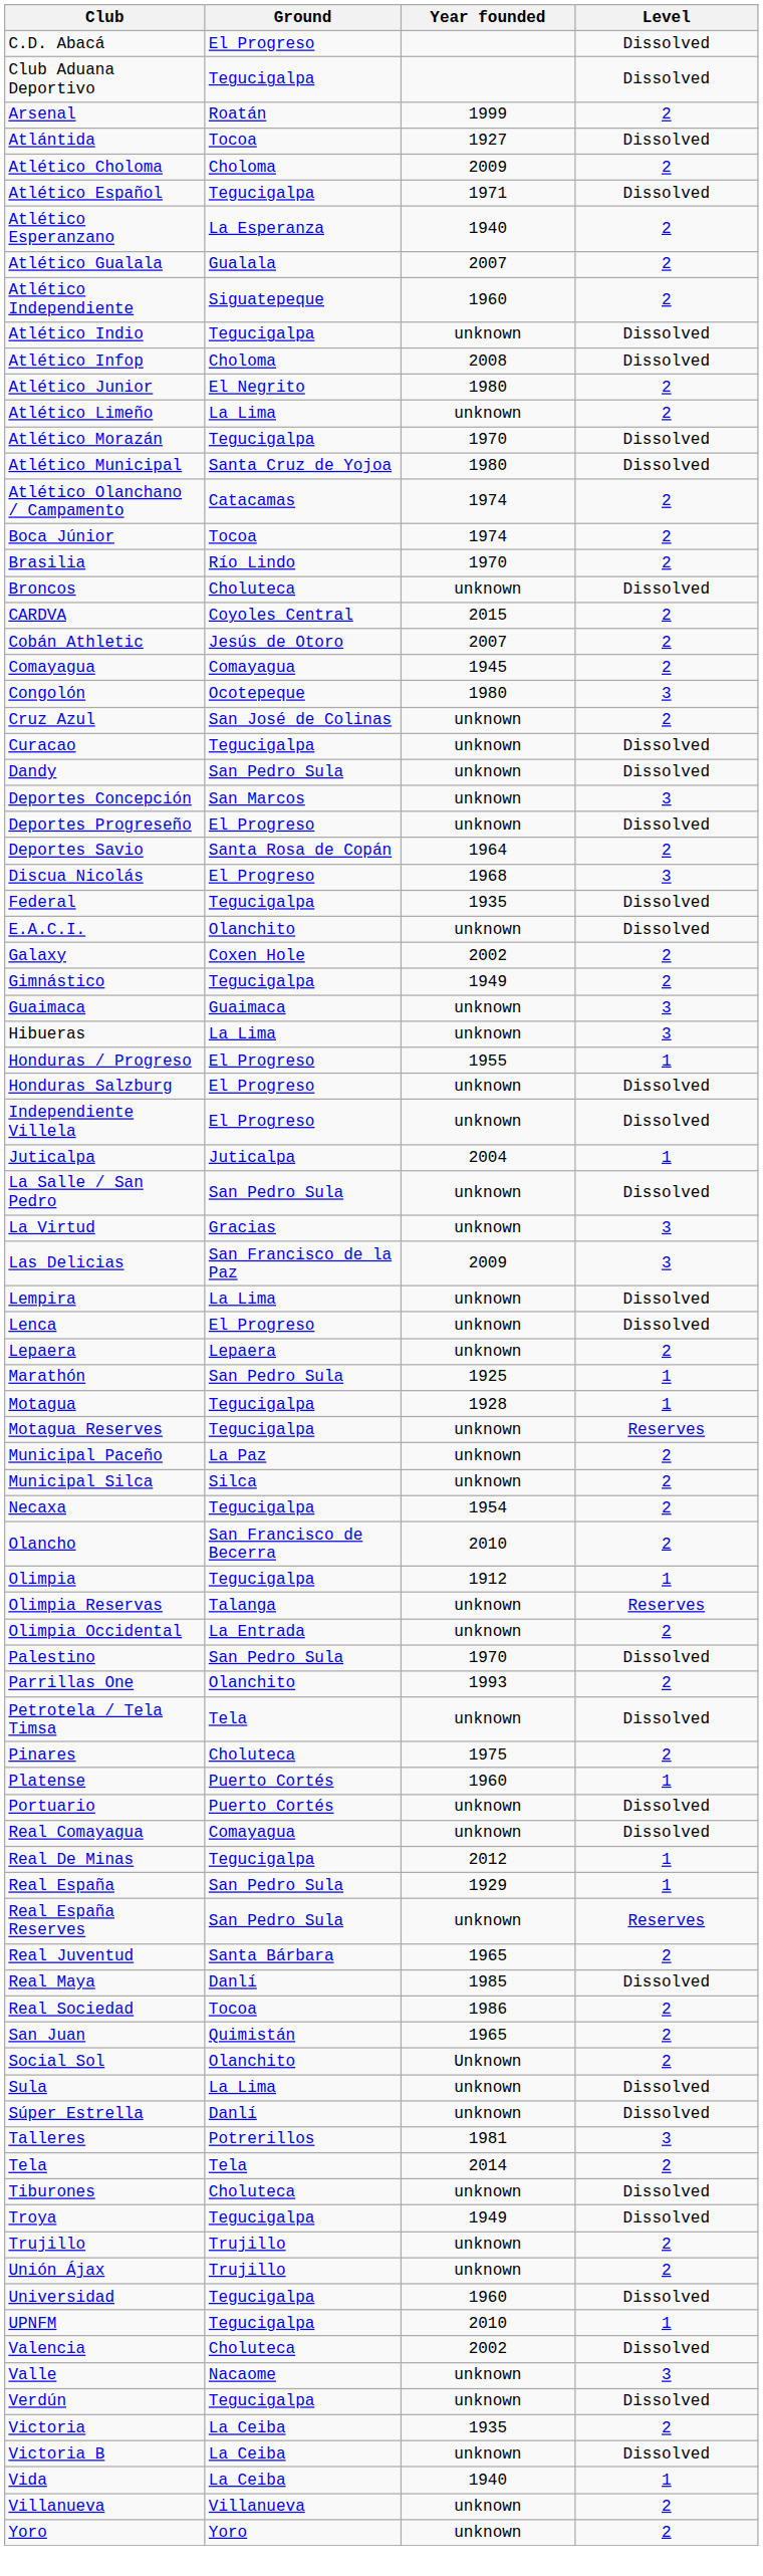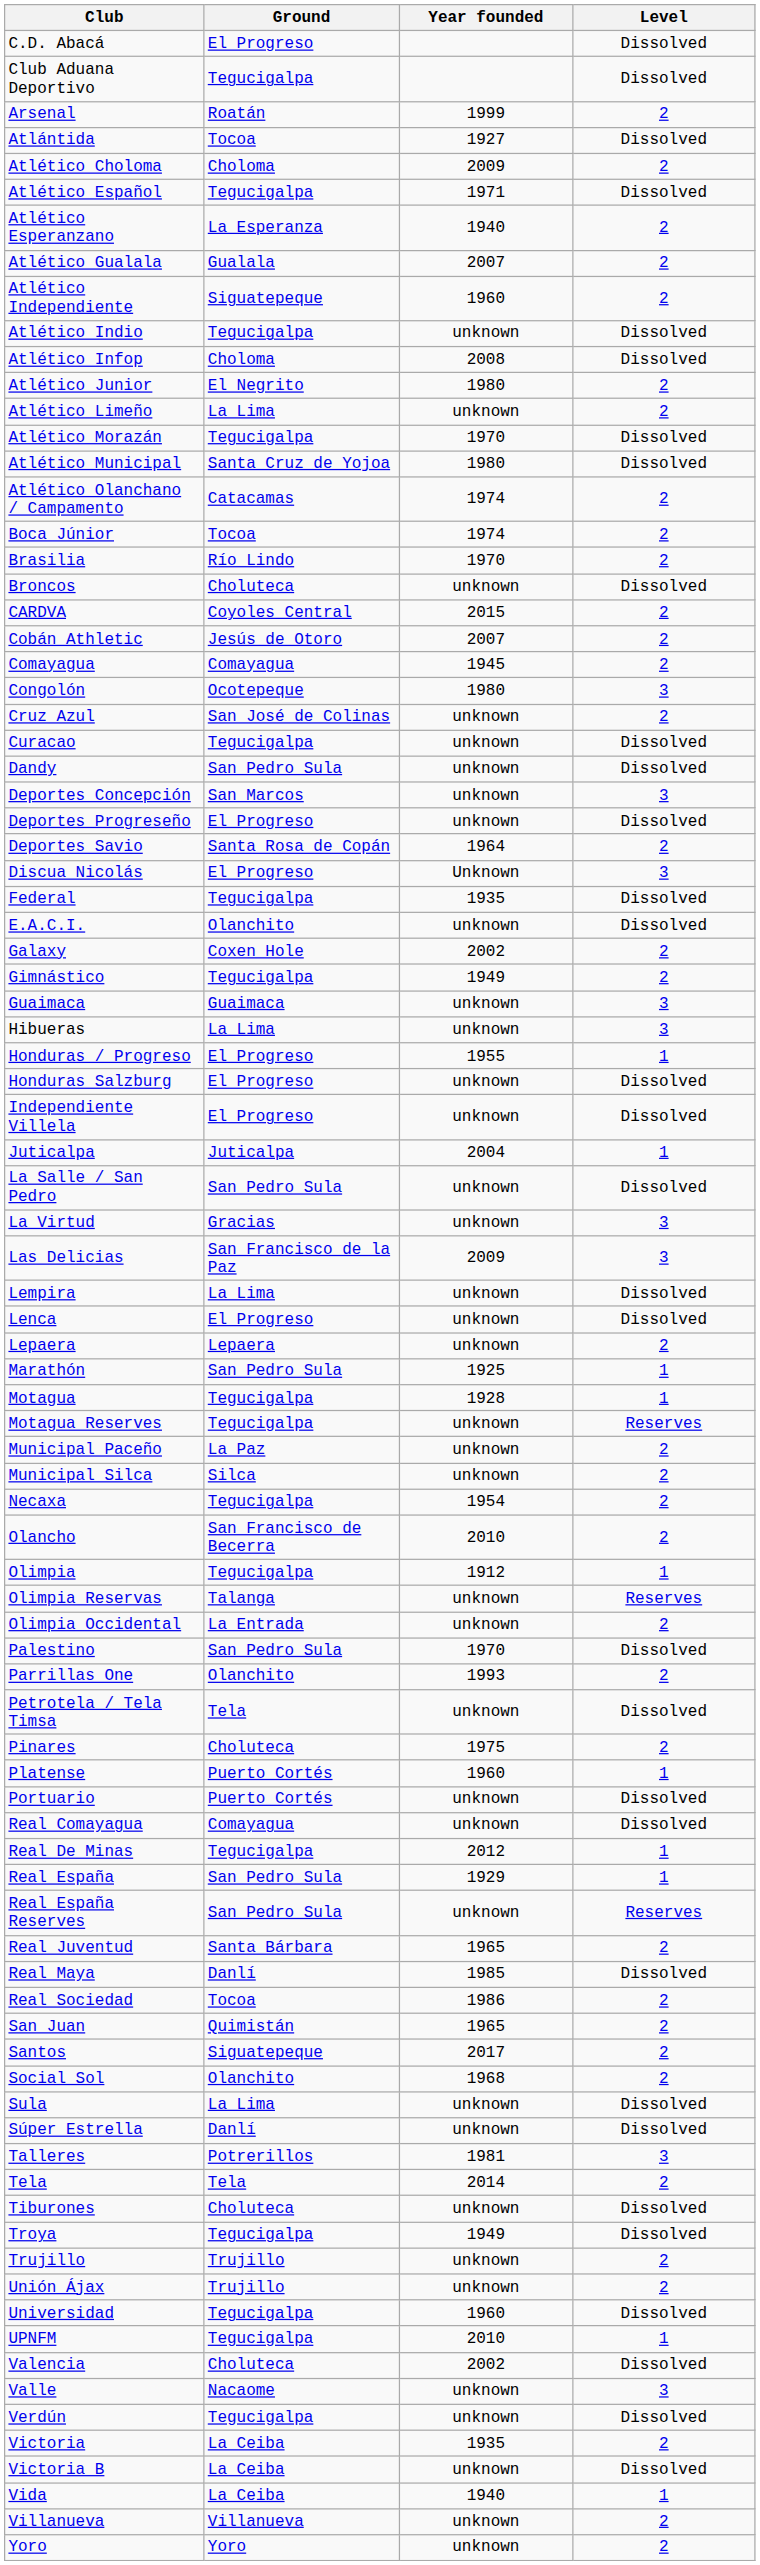 <table class="wikitable sortable" border="1">
 <tr>
 <th width="200">Club</th>
 <th width="200">Ground</th>
 <th width="200">Year founded</th>
 <th width="200">Level</th>
 </tr>
 <tr>
 <td>C.D. Abacá</td>
 <td><a href='#'>El Progreso</a></td>
 <td align="center"></td>
 <td align="center">Dissolved</td>
 </tr>
 <tr>
 <td>Club Aduana Deportivo</td>
 <td><a href='#'>Tegucigalpa</a></td>
 <td align="center"></td>
 <td align="center">Dissolved</td>
 </tr>
 <tr>
 <td><a href='#'>Arsenal</a></td>
 <td><a href='#'>Roatán</a></td>
 <td align="center">1999</td>
 <td align="center"><a href='#'>2</a></td>
 </tr>
 <tr>
 <td><a href='#'>Atlántida</a></td>
 <td><a href='#'>Tocoa</a></td>
 <td align="center">1927</td>
 <td align="center">Dissolved</td>
 </tr>
 <tr>
 <td><a href='#'>Atlético Choloma</a></td>
 <td><a href='#'>Choloma</a></td>
 <td align="center">2009</td>
 <td align="center"><a href='#'>2</a></td>
 </tr>
 <tr>
 <td><a href='#'>Atlético Español</a></td>
 <td><a href='#'>Tegucigalpa</a></td>
 <td align="center">1971</td>
 <td align="center">Dissolved</td>
 </tr>
 <tr>
 <td><a href='#'>Atlético Esperanzano</a></td>
 <td><a href='#'>La Esperanza</a></td>
 <td align="center">1940</td>
 <td align="center"><a href='#'>2</a></td>
 </tr>
 <tr>
 <td><a href='#'>Atlético Gualala</a></td>
 <td><a href='#'>Gualala</a></td>
 <td align="center">2007</td>
 <td align="center"><a href='#'>2</a></td>
 </tr>
 <tr>
 <td><a href='#'>Atlético Independiente</a></td>
 <td><a href='#'>Siguatepeque</a></td>
 <td align="center">1960</td>
 <td align="center"><a href='#'>2</a></td>
 </tr>
 <tr>
 <td><a href='#'>Atlético Indio</a></td>
 <td><a href='#'>Tegucigalpa</a></td>
 <td align="center">unknown</td>
 <td align="center">Dissolved</td>
 </tr>
 <tr>
 <td><a href='#'>Atlético Infop</a></td>
 <td><a href='#'>Choloma</a></td>
 <td align="center">2008</td>
 <td align="center">Dissolved</td>
 </tr>
 <tr>
 <td><a href='#'>Atlético Junior</a></td>
 <td><a href='#'>El Negrito</a></td>
 <td align="center">1980</td>
 <td align="center"><a href='#'>2</a></td>
 </tr>
 <tr>
 <td><a href='#'>Atlético Limeño</a></td>
 <td><a href='#'>La Lima</a></td>
 <td align="center">unknown</td>
 <td align="center"><a href='#'>2</a></td>
 </tr>
 <tr>
 <td><a href='#'>Atlético Morazán</a></td>
 <td><a href='#'>Tegucigalpa</a></td>
 <td align="center">1970</td>
 <td align="center">Dissolved</td>
 </tr>
 <tr>
 <td><a href='#'>Atlético Municipal</a></td>
 <td><a href='#'>Santa Cruz de Yojoa</a></td>
 <td align="center">1980</td>
 <td align="center">Dissolved</td>
 </tr>
 <tr>
 <td><a href='#'>Atlético Olanchano / Campamento</a></td>
 <td><a href='#'>Catacamas</a></td>
 <td align="center">1974</td>
 <td align="center"><a href='#'>2</a></td>
 </tr>
 <tr>
 <td><a href='#'>Boca Júnior</a></td>
 <td><a href='#'>Tocoa</a></td>
 <td align="center">1974</td>
 <td align="center"><a href='#'>2</a></td>
 </tr>
 <tr>
 <td><a href='#'>Brasilia</a></td>
 <td><a href='#'>Río Lindo</a></td>
 <td align="center">1970</td>
 <td align="center"><a href='#'>2</a></td>
 </tr>
 <tr>
 <td><a href='#'>Broncos</a></td>
 <td><a href='#'>Choluteca</a></td>
 <td align="center">unknown</td>
 <td align="center">Dissolved</td>
 </tr>
 <tr>
 <td><a href='#'>CARDVA</a></td>
 <td><a href='#'>Coyoles Central</a></td>
 <td align="center">2015</td>
 <td align="center"><a href='#'>2</a></td>
 </tr>
 <tr>
 <td><a href='#'>Cobán Athletic</a></td>
 <td><a href='#'>Jesús de Otoro</a></td>
 <td align="center">2007</td>
 <td align="center"><a href='#'>2</a></td>
 </tr>
 <tr>
 <td><a href='#'>Comayagua</a></td>
 <td><a href='#'>Comayagua</a></td>
 <td align="center">1945</td>
 <td align="center"><a href='#'>2</a></td>
 </tr>
 <tr>
 <td><a href='#'>Congolón</a></td>
 <td><a href='#'>Ocotepeque</a></td>
 <td align="center">1980</td>
 <td align="center"><a href='#'>3</a></td>
 </tr>
 <tr>
 <td><a href='#'>Cruz Azul</a></td>
 <td><a href='#'>San José de Colinas</a></td>
 <td align="center">unknown</td>
 <td align="center"><a href='#'>2</a></td>
 </tr>
 <tr>
 <td><a href='#'>Curacao</a></td>
 <td><a href='#'>Tegucigalpa</a></td>
 <td align="center">unknown</td>
 <td align="center">Dissolved</td>
 </tr>
 <tr>
 <td><a href='#'>Dandy</a></td>
 <td><a href='#'>San Pedro Sula</a></td>
 <td align="center">unknown</td>
 <td align="center">Dissolved</td>
 </tr>
 <tr>
 <td><a href='#'>Deportes Concepción</a></td>
 <td><a href='#'>San Marcos</a></td>
 <td align="center">unknown</td>
 <td align="center"><a href='#'>3</a></td>
 </tr>
 <tr>
 <td><a href='#'>Deportes Progreseño</a></td>
 <td><a href='#'>El Progreso</a></td>
 <td align="center">unknown</td>
 <td align="center">Dissolved</td>
 </tr>
 <tr>
 <td><a href='#'>Deportes Savio</a></td>
 <td><a href='#'>Santa Rosa de Copán</a></td>
 <td align="center">1964</td>
 <td align="center"><a href='#'>2</a></td>
 </tr>
 <tr>
 <td><a href='#'>Discua Nicolás</a></td>
 <td><a href='#'>El Progreso</a></td>
-<td align="center">1968</td>
+<td align="center">Unknown</td>
 <td align="center"><a href='#'>3</a></td>
 </tr>
 <tr>
 <td><a href='#'>Federal</a></td>
 <td><a href='#'>Tegucigalpa</a></td>
 <td align="center">1935</td>
 <td align="center">Dissolved</td>
 </tr>
 <tr>
 <td><a href='#'>E.A.C.I.</a></td>
 <td><a href='#'>Olanchito</a></td>
 <td align="center">unknown</td>
 <td align="center">Dissolved</td>
 </tr>
 <tr>
 <td><a href='#'>Galaxy</a></td>
 <td><a href='#'>Coxen Hole</a></td>
 <td align="center">2002</td>
 <td align="center"><a href='#'>2</a></td>
 </tr>
 <tr>
 <td><a href='#'>Gimnástico</a></td>
 <td><a href='#'>Tegucigalpa</a></td>
 <td align="center">1949</td>
 <td align="center"><a href='#'>2</a></td>
 </tr>
 <tr>
 <td><a href='#'>Guaimaca</a></td>
 <td><a href='#'>Guaimaca</a></td>
 <td align="center">unknown</td>
 <td align="center"><a href='#'>3</a></td>
 </tr>
 <tr>
 <td>Hibueras</td>
 <td><a href='#'>La Lima</a></td>
 <td align="center">unknown</td>
 <td align="center"><a href='#'>3</a></td>
 </tr>
 <tr>
 <td><a href='#'>Honduras / Progreso</a></td>
 <td><a href='#'>El Progreso</a></td>
 <td align="center">1955</td>
 <td align="center"><a href='#'>1</a></td>
 </tr>
 <tr>
 <td><a href='#'>Honduras Salzburg</a></td>
 <td><a href='#'>El Progreso</a></td>
 <td align="center">unknown</td>
 <td align="center">Dissolved</td>
 </tr>
 <tr>
 <td><a href='#'>Independiente Villela</a></td>
 <td><a href='#'>El Progreso</a></td>
 <td align="center">unknown</td>
 <td align="center">Dissolved</td>
 </tr>
 <tr>
 <td><a href='#'>Juticalpa</a></td>
 <td><a href='#'>Juticalpa</a></td>
 <td align="center">2004</td>
 <td align="center"><a href='#'>1</a></td>
 </tr>
 <tr>
 <td><a href='#'>La Salle / San Pedro</a></td>
 <td><a href='#'>San Pedro Sula</a></td>
 <td align="center">unknown</td>
 <td align="center">Dissolved</td>
 </tr>
 <tr>
 <td><a href='#'>La Virtud</a></td>
 <td><a href='#'>Gracias</a></td>
 <td align="center">unknown</td>
 <td align="center"><a href='#'>3</a></td>
 </tr>
 <tr>
 <td><a href='#'>Las Delicias</a></td>
 <td><a href='#'>San Francisco de la Paz</a></td>
 <td align="center">2009</td>
 <td align="center"><a href='#'>3</a></td>
 </tr>
 <tr>
 <td><a href='#'>Lempira</a></td>
 <td><a href='#'>La Lima</a></td>
 <td align="center">unknown</td>
 <td align="center">Dissolved</td>
 </tr>
 <tr>
 <td><a href='#'>Lenca</a></td>
 <td><a href='#'>El Progreso</a></td>
 <td align="center">unknown</td>
 <td align="center">Dissolved</td>
 </tr>
 <tr>
 <td><a href='#'>Lepaera</a></td>
 <td><a href='#'>Lepaera</a></td>
 <td align="center">unknown</td>
 <td align="center"><a href='#'>2</a></td>
 </tr>
 <tr>
 <td><a href='#'>Marathón</a></td>
 <td><a href='#'>San Pedro Sula</a></td>
 <td align="center">1925</td>
 <td align="center"><a href='#'>1</a></td>
 </tr>
 <tr>
 <td><a href='#'>Motagua</a></td>
 <td><a href='#'>Tegucigalpa</a></td>
 <td align="center">1928</td>
 <td align="center"><a href='#'>1</a></td>
 </tr>
 <tr>
 <td><a href='#'>Motagua Reserves</a></td>
 <td><a href='#'>Tegucigalpa</a></td>
 <td align="center">unknown</td>
 <td align="center"><a href='#'>Reserves</a></td>
 </tr>
 <tr>
 <td><a href='#'>Municipal Paceño</a></td>
 <td><a href='#'>La Paz</a></td>
 <td align="center">unknown</td>
 <td align="center"><a href='#'>2</a></td>
 </tr>
 <tr>
 <td><a href='#'>Municipal Silca</a></td>
 <td><a href='#'>Silca</a></td>
 <td align="center">unknown</td>
 <td align="center"><a href='#'>2</a></td>
 </tr>
 <tr>
 <td><a href='#'>Necaxa</a></td>
 <td><a href='#'>Tegucigalpa</a></td>
 <td align="center">1954</td>
 <td align="center"><a href='#'>2</a></td>
 </tr>
 <tr>
 <td><a href='#'>Olancho</a></td>
 <td><a href='#'>San Francisco de Becerra</a></td>
 <td align="center">2010</td>
 <td align="center"><a href='#'>2</a></td>
 </tr>
 <tr>
 <td><a href='#'>Olimpia</a></td>
 <td><a href='#'>Tegucigalpa</a></td>
 <td align="center">1912</td>
 <td align="center"><a href='#'>1</a></td>
 </tr>
 <tr>
 <td><a href='#'>Olimpia Reservas</a></td>
 <td><a href='#'>Talanga</a></td>
 <td align="center">unknown</td>
 <td align="center"><a href='#'>Reserves</a></td>
 </tr>
 <tr>
 <td><a href='#'>Olimpia Occidental</a></td>
 <td><a href='#'>La Entrada</a></td>
 <td align="center">unknown</td>
 <td align="center"><a href='#'>2</a></td>
 </tr>
 <tr>
 <td><a href='#'>Palestino</a></td>
 <td><a href='#'>San Pedro Sula</a></td>
 <td align="center">1970</td>
 <td align="center">Dissolved</td>
 </tr>
 <tr>
 <td><a href='#'>Parrillas One</a></td>
 <td><a href='#'>Olanchito</a></td>
 <td align="center">1993</td>
 <td align="center"><a href='#'>2</a></td>
 </tr>
 <tr>
 <td><a href='#'>Petrotela / Tela Timsa</a></td>
 <td><a href='#'>Tela</a></td>
 <td align="center">unknown</td>
 <td align="center">Dissolved</td>
 </tr>
 <tr>
 <td><a href='#'>Pinares</a></td>
 <td><a href='#'>Choluteca</a></td>
 <td align="center">1975</td>
 <td align="center"><a href='#'>2</a></td>
 </tr>
 <tr>
 <td><a href='#'>Platense</a></td>
 <td><a href='#'>Puerto Cortés</a></td>
 <td align="center">1960</td>
 <td align="center"><a href='#'>1</a></td>
 </tr>
 <tr>
 <td><a href='#'>Portuario</a></td>
 <td><a href='#'>Puerto Cortés</a></td>
 <td align="center">unknown</td>
 <td align="center">Dissolved</td>
 </tr>
 <tr>
 <td><a href='#'>Real Comayagua</a></td>
 <td><a href='#'>Comayagua</a></td>
 <td align="center">unknown</td>
 <td align="center">Dissolved</td>
 </tr>
 <tr>
 <td><a href='#'>Real De Minas</a></td>
 <td><a href='#'>Tegucigalpa</a></td>
 <td align="center">2012</td>
 <td align="center"><a href='#'>1</a></td>
 </tr>
 <tr>
 <td><a href='#'>Real España</a></td>
 <td><a href='#'>San Pedro Sula</a></td>
 <td align="center">1929</td>
 <td align="center"><a href='#'>1</a></td>
 </tr>
 <tr>
 <td><a href='#'>Real España Reserves</a></td>
 <td><a href='#'>San Pedro Sula</a></td>
 <td align="center">unknown</td>
 <td align="center"><a href='#'>Reserves</a></td>
 </tr>
 <tr>
 <td><a href='#'>Real Juventud</a></td>
 <td><a href='#'>Santa Bárbara</a></td>
 <td align="center">1965</td>
 <td align="center"><a href='#'>2</a></td>
 </tr>
 <tr>
 <td><a href='#'>Real Maya</a></td>
 <td><a href='#'>Danlí</a></td>
 <td align="center">1985</td>
 <td align="center">Dissolved</td>
 </tr>
 <tr>
 <td><a href='#'>Real Sociedad</a></td>
 <td><a href='#'>Tocoa</a></td>
 <td align="center">1986</td>
 <td align="center"><a href='#'>2</a></td>
 </tr>
 <tr>
 <td><a href='#'>San Juan</a></td>
 <td><a href='#'>Quimistán</a></td>
 <td align="center">1965</td>
 <td align="center"><a href='#'>2</a></td>
 </tr>
 <tr>
+<td><a href='#'>Santos</a></td>
+<td><a href='#'>Siguatepeque</a></td>
+<td align="center">2017</td>
+<td align="center"><a href='#'>2</a></td>
+</tr>
+<tr>
 <td><a href='#'>Social Sol</a></td>
 <td><a href='#'>Olanchito</a></td>
-<td align="center">Unknown</td>
+<td align="center">1968</td>
 <td align="center"><a href='#'>2</a></td>
 </tr>
 <tr>
 <td><a href='#'>Sula</a></td>
 <td><a href='#'>La Lima</a></td>
 <td align="center">unknown</td>
 <td align="center">Dissolved</td>
 </tr>
 <tr>
 <td><a href='#'>Súper Estrella</a></td>
 <td><a href='#'>Danlí</a></td>
 <td align="center">unknown</td>
 <td align="center">Dissolved</td>
 </tr>
 <tr>
 <td><a href='#'>Talleres</a></td>
 <td><a href='#'>Potrerillos</a></td>
 <td align="center">1981</td>
 <td align="center"><a href='#'>3</a></td>
 </tr>
 <tr>
 <td><a href='#'>Tela</a></td>
 <td><a href='#'>Tela</a></td>
 <td align="center">2014</td>
 <td align="center"><a href='#'>2</a></td>
 </tr>
 <tr>
 <td><a href='#'>Tiburones</a></td>
 <td><a href='#'>Choluteca</a></td>
 <td align="center">unknown</td>
 <td align="center">Dissolved</td>
 </tr>
 <tr>
 <td><a href='#'>Troya</a></td>
 <td><a href='#'>Tegucigalpa</a></td>
 <td align="center">1949</td>
 <td align="center">Dissolved</td>
 </tr>
 <tr>
 <td><a href='#'>Trujillo</a></td>
 <td><a href='#'>Trujillo</a></td>
 <td align="center">unknown</td>
 <td align="center"><a href='#'>2</a></td>
 </tr>
 <tr>
 <td><a href='#'>Unión Ájax</a></td>
 <td><a href='#'>Trujillo</a></td>
 <td align="center">unknown</td>
 <td align="center"><a href='#'>2</a></td>
 </tr>
 <tr>
 <td><a href='#'>Universidad</a></td>
 <td><a href='#'>Tegucigalpa</a></td>
 <td align="center">1960</td>
 <td align="center">Dissolved</td>
 </tr>
 <tr>
 <td><a href='#'>UPNFM</a></td>
 <td><a href='#'>Tegucigalpa</a></td>
 <td align="center">2010</td>
 <td align="center"><a href='#'>1</a></td>
 </tr>
 <tr>
 <td><a href='#'>Valencia</a></td>
 <td><a href='#'>Choluteca</a></td>
 <td align="center">2002</td>
 <td align="center">Dissolved</td>
 </tr>
 <tr>
 <td><a href='#'>Valle</a></td>
 <td><a href='#'>Nacaome</a></td>
 <td align="center">unknown</td>
 <td align="center"><a href='#'>3</a></td>
 </tr>
 <tr>
 <td><a href='#'>Verdún</a></td>
 <td><a href='#'>Tegucigalpa</a></td>
 <td align="center">unknown</td>
 <td align="center">Dissolved</td>
 </tr>
 <tr>
 <td><a href='#'>Victoria</a></td>
 <td><a href='#'>La Ceiba</a></td>
 <td align="center">1935</td>
 <td align="center"><a href='#'>2</a></td>
 </tr>
 <tr>
 <td><a href='#'>Victoria B</a></td>
 <td><a href='#'>La Ceiba</a></td>
 <td align="center">unknown</td>
 <td align="center">Dissolved</td>
 </tr>
 <tr>
 <td><a href='#'>Vida</a></td>
 <td><a href='#'>La Ceiba</a></td>
 <td align="center">1940</td>
 <td align="center"><a href='#'>1</a></td>
 </tr>
 <tr>
 <td><a href='#'>Villanueva</a></td>
 <td><a href='#'>Villanueva</a></td>
 <td align="center">unknown</td>
 <td align="center"><a href='#'>2</a></td>
 </tr>
 <tr>
 <td><a href='#'>Yoro</a></td>
 <td><a href='#'>Yoro</a></td>
 <td align="center">unknown</td>
 <td align="center"><a href='#'>2</a></td>
 </tr>
 </table>
